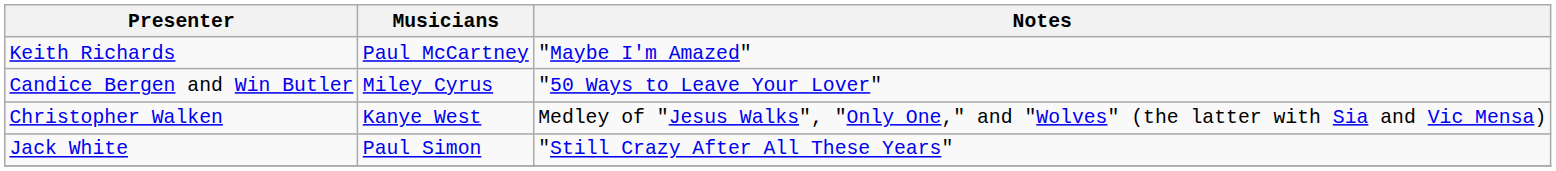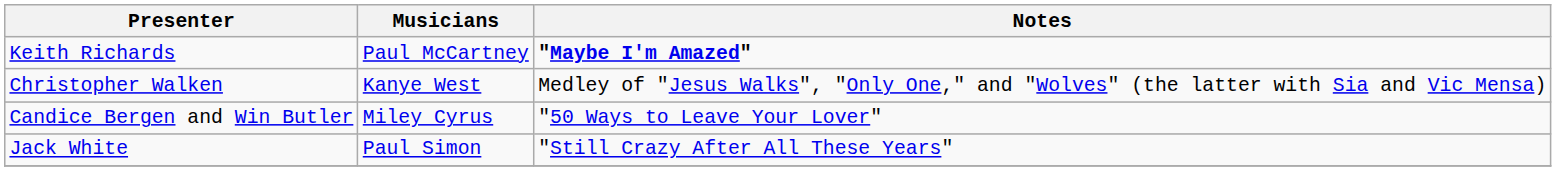 <table class="wikitable">
 <tr>
 <th scope="col">Presenter</th>
 <th scope="col">Musicians</th>
 <th scope="col">Notes</th>
 </tr>
 <tr>
 <td><a href='#'>Keith Richards</a></td>
 <td><a href='#'>Paul McCartney</a></td>
-<td>"<a href='#'>Maybe I'm Amazed</a>"</td>
+<td><strong>"<a href='#'>Maybe I'm Amazed</a>"</strong></td>
+</tr>
+<tr>
+<td><a href='#'>Christopher Walken</a></td>
+<td><a href='#'>Kanye West</a></td>
+<td>Medley of "<a href='#'>Jesus Walks</a>", "<a href='#'>Only One</a>," and "<a href='#'>Wolves</a>" (the latter with <a href='#'>Sia</a> and <a href='#'>Vic Mensa</a>)</td>
 </tr>
 <tr>
 <td><a href='#'>Candice Bergen</a> and <a href='#'>Win Butler</a></td>
 <td><a href='#'>Miley Cyrus</a></td>
 <td>"<a href='#'>50 Ways to Leave Your Lover</a>"</td>
-</tr>
-<tr>
-<td><a href='#'>Christopher Walken</a></td>
-<td><a href='#'>Kanye West</a></td>
-<td>Medley of "<a href='#'>Jesus Walks</a>", "<a href='#'>Only One</a>," and "<a href='#'>Wolves</a>" (the latter with <a href='#'>Sia</a> and <a href='#'>Vic Mensa</a>)</td>
 </tr>
 <tr>
 <td><a href='#'>Jack White</a></td>
 <td><a href='#'>Paul Simon</a></td>
 <td>"<a href='#'>Still Crazy After All These Years</a>"</td>
 </tr>
 <tr>
 </tr>
 </table>
